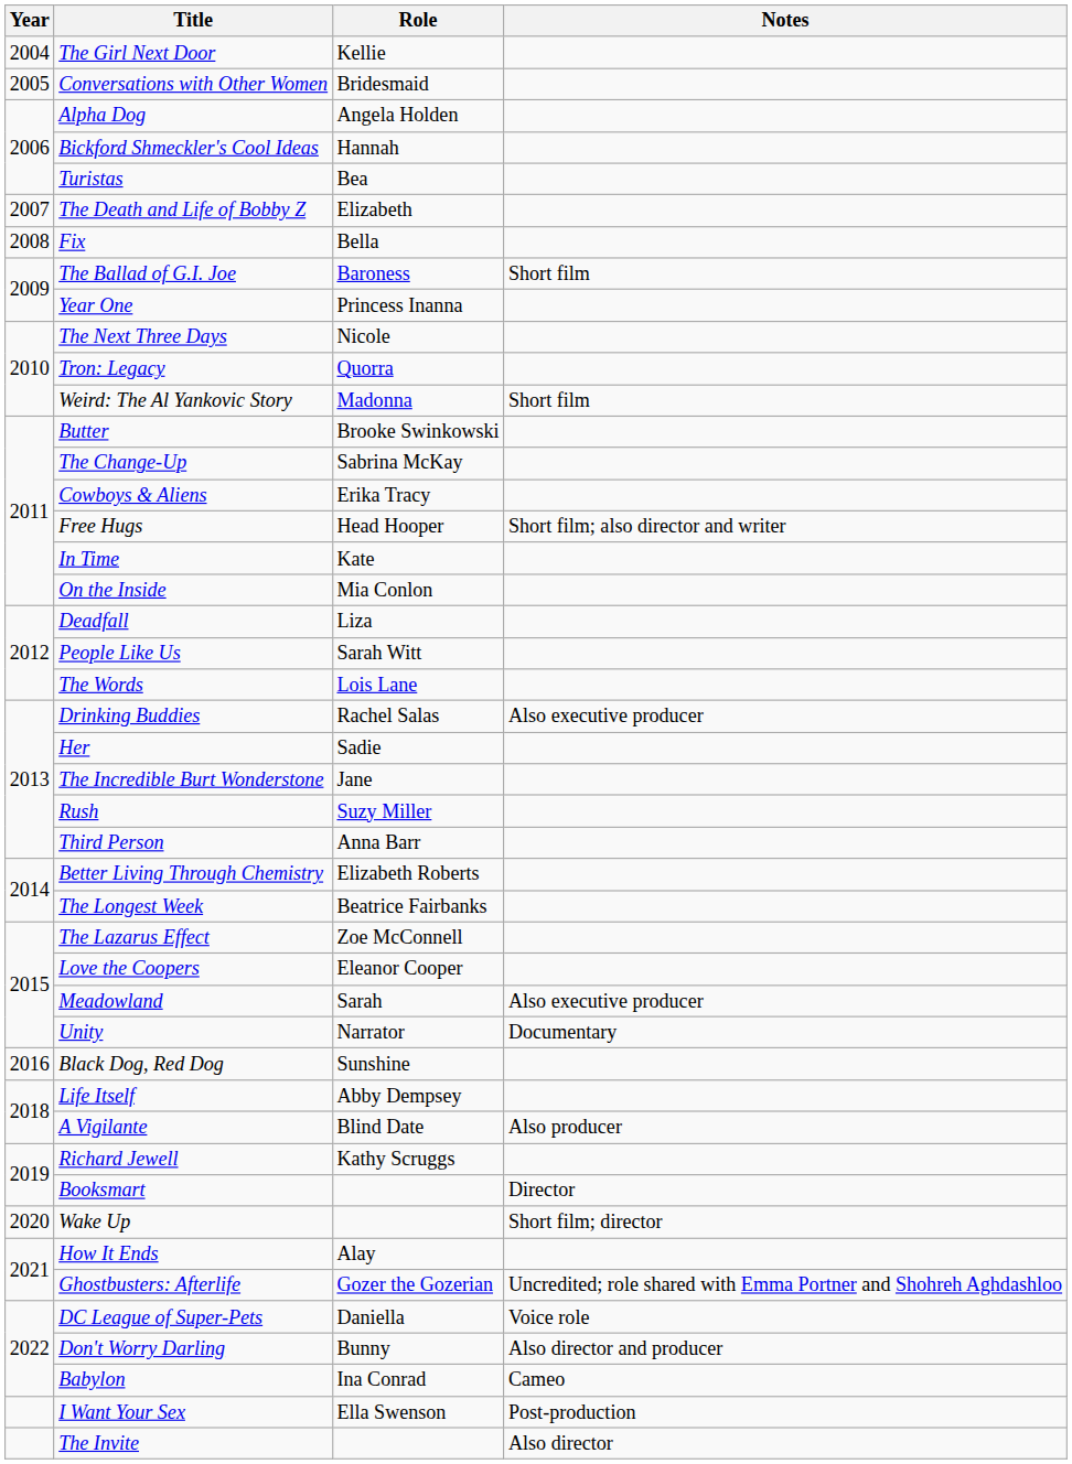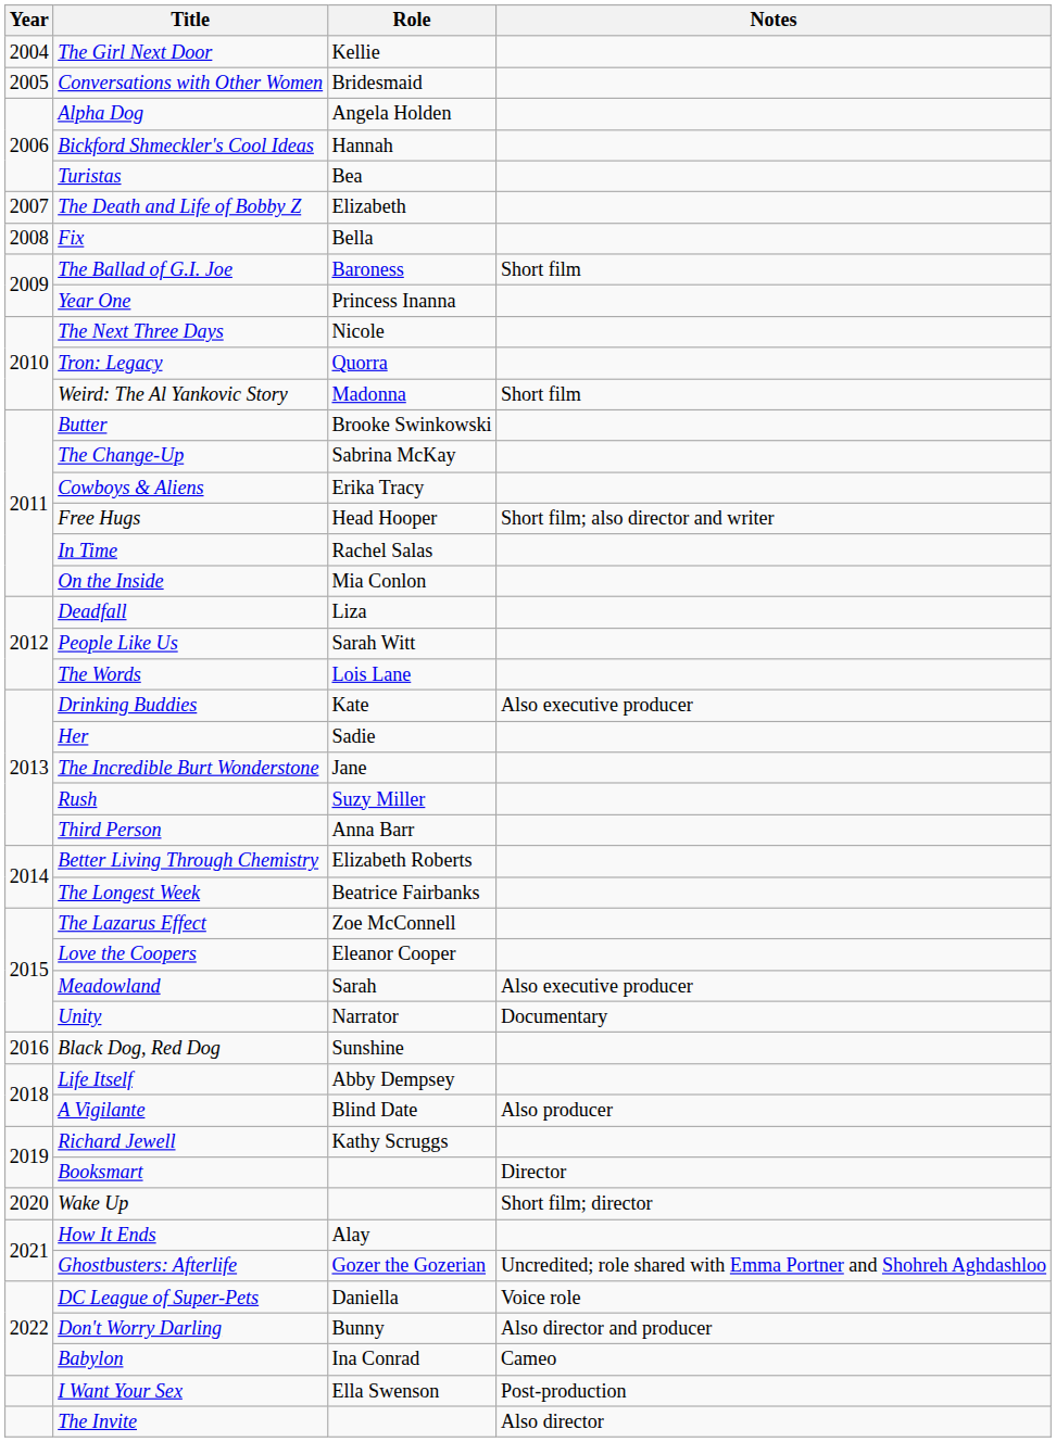 <table class="wikitable sortable">
 <tr>
 <th>Year</th>
 <th>Title</th>
 <th>Role</th>
 <th class="unsortable">Notes</th>
 </tr>
 <tr>
 <td>2004</td>
 <td data-sort-value="Girl Next Door, The"><em><a href='#'>The Girl Next Door</a></em></td>
 <td>Kellie</td>
 <td></td>
 </tr>
 <tr>
 <td>2005</td>
 <td><em><a href='#'>Conversations with Other Women</a></em></td>
 <td>Bridesmaid</td>
 <td></td>
 </tr>
 <tr>
 <td rowspan="3">2006</td>
 <td><em><a href='#'>Alpha Dog</a></em></td>
 <td>Angela Holden</td>
 <td></td>
 </tr>
 <tr>
 <td><em><a href='#'>Bickford Shmeckler's Cool Ideas</a></em></td>
 <td>Hannah</td>
 <td></td>
 </tr>
 <tr>
 <td><em><a href='#'>Turistas</a></em></td>
 <td>Bea</td>
 <td></td>
 </tr>
 <tr>
 <td>2007</td>
 <td data-sort-value="Death and Life of Bobby Z, The"><em><a href='#'>The Death and Life of Bobby Z</a></em></td>
 <td>Elizabeth</td>
 <td></td>
 </tr>
 <tr>
 <td>2008</td>
 <td><em><a href='#'>Fix</a></em></td>
 <td>Bella</td>
 <td></td>
 </tr>
 <tr>
 <td rowspan="2">2009</td>
 <td data-sort-value="Ballad of G.I. Joe, The"><em><a href='#'>The Ballad of G.I. Joe</a></em></td>
 <td><a href='#'>Baroness</a></td>
 <td>Short film</td>
 </tr>
 <tr>
 <td><em><a href='#'>Year One</a></em></td>
 <td>Princess Inanna</td>
 <td></td>
 </tr>
 <tr>
 <td rowspan="3">2010</td>
 <td data-sort-value="Next Three Days, The"><em><a href='#'>The Next Three Days</a></em></td>
 <td>Nicole</td>
 <td></td>
 </tr>
 <tr>
 <td><em><a href='#'>Tron: Legacy</a></em></td>
 <td><a href='#'>Quorra</a></td>
 <td></td>
 </tr>
 <tr>
 <td><em>Weird: The Al Yankovic Story</em></td>
 <td><a href='#'>Madonna</a></td>
 <td>Short film</td>
 </tr>
 <tr>
 <td rowspan="6">2011</td>
 <td><em><a href='#'>Butter</a></em></td>
 <td>Brooke Swinkowski</td>
 <td></td>
 </tr>
 <tr>
 <td data-sort-value="Change-Up, The"><em><a href='#'>The Change-Up</a></em></td>
 <td>Sabrina McKay</td>
 <td></td>
 </tr>
 <tr>
 <td><em><a href='#'>Cowboys & Aliens</a></em></td>
 <td>Erika Tracy</td>
 <td></td>
 </tr>
 <tr>
 <td><em>Free Hugs</em></td>
 <td>Head Hooper</td>
 <td>Short film; also director and writer</td>
 </tr>
 <tr>
 <td><em><a href='#'>In Time</a></em></td>
-<td>Kate</td>
+<td>Rachel Salas</td>
 <td></td>
 </tr>
 <tr>
 <td><em><a href='#'>On the Inside</a></em></td>
 <td>Mia Conlon</td>
 <td></td>
 </tr>
 <tr>
 <td rowspan="3">2012</td>
 <td><em><a href='#'>Deadfall</a></em></td>
 <td>Liza</td>
 <td></td>
 </tr>
 <tr>
 <td><em><a href='#'>People Like Us</a></em></td>
 <td>Sarah Witt</td>
 <td></td>
 </tr>
 <tr>
 <td data-sort-value="Words, The"><em><a href='#'>The Words</a></em></td>
 <td><a href='#'>Lois Lane</a></td>
 <td></td>
 </tr>
 <tr>
 <td rowspan="5">2013</td>
 <td><em><a href='#'>Drinking Buddies</a></em></td>
-<td>Rachel Salas</td>
+<td>Kate</td>
 <td>Also executive producer</td>
 </tr>
 <tr>
 <td><em><a href='#'>Her</a></em></td>
 <td>Sadie</td>
 <td></td>
 </tr>
 <tr>
 <td data-sort-value="Incredible Burt Wonderstone, The"><em><a href='#'>The Incredible Burt Wonderstone</a></em></td>
 <td>Jane</td>
 <td></td>
 </tr>
 <tr>
 <td><em><a href='#'>Rush</a></em></td>
 <td><a href='#'>Suzy Miller</a></td>
 <td></td>
 </tr>
 <tr>
 <td><em><a href='#'>Third Person</a></em></td>
 <td>Anna Barr</td>
 <td></td>
 </tr>
 <tr>
 <td rowspan="2">2014</td>
 <td><em><a href='#'>Better Living Through Chemistry</a></em></td>
 <td>Elizabeth Roberts</td>
 <td></td>
 </tr>
 <tr>
 <td data-sort-value="Longest Week, The"><em><a href='#'>The Longest Week</a></em></td>
 <td>Beatrice Fairbanks</td>
 <td></td>
 </tr>
 <tr>
 <td rowspan="4">2015</td>
 <td data-sort-value="Lazarus Effect, The"><em><a href='#'>The Lazarus Effect</a></em></td>
 <td>Zoe McConnell</td>
 <td></td>
 </tr>
 <tr>
 <td><em><a href='#'>Love the Coopers</a></em></td>
 <td>Eleanor Cooper</td>
 <td></td>
 </tr>
 <tr>
 <td><em><a href='#'>Meadowland</a></em></td>
 <td>Sarah</td>
 <td>Also executive producer</td>
 </tr>
 <tr>
 <td><em><a href='#'>Unity</a></em></td>
 <td>Narrator</td>
 <td>Documentary</td>
 </tr>
 <tr>
 <td>2016</td>
 <td><em>Black Dog, Red Dog</em></td>
 <td>Sunshine</td>
 <td></td>
 </tr>
 <tr>
 <td rowspan="2">2018</td>
 <td><em><a href='#'>Life Itself</a></em></td>
 <td>Abby Dempsey</td>
 <td></td>
 </tr>
 <tr>
 <td data-sort-value="Vigilante, A"><em><a href='#'>A Vigilante</a></em></td>
 <td>Blind Date</td>
 <td>Also producer</td>
 </tr>
 <tr>
 <td rowspan="2">2019</td>
 <td><em><a href='#'>Richard Jewell</a></em></td>
 <td>Kathy Scruggs</td>
 <td></td>
 </tr>
 <tr>
 <td><em><a href='#'>Booksmart</a></em></td>
 <td></td>
 <td>Director</td>
 </tr>
 <tr>
 <td>2020</td>
 <td><em>Wake Up</em></td>
 <td></td>
 <td>Short film; director</td>
 </tr>
 <tr>
 <td rowspan="2">2021</td>
 <td><em><a href='#'>How It Ends</a></em></td>
 <td>Alay</td>
 <td></td>
 </tr>
 <tr>
 <td><em><a href='#'>Ghostbusters: Afterlife</a></em></td>
 <td><a href='#'>Gozer the Gozerian</a></td>
 <td>Uncredited; role shared with <a href='#'>Emma Portner</a> and <a href='#'>Shohreh Aghdashloo</a></td>
 </tr>
 <tr>
 <td rowspan="3">2022</td>
 <td><em><a href='#'>DC League of Super-Pets</a></em></td>
 <td>Daniella</td>
 <td>Voice role</td>
 </tr>
 <tr>
 <td><em><a href='#'>Don't Worry Darling</a></em></td>
 <td>Bunny</td>
 <td>Also director and producer</td>
 </tr>
 <tr>
 <td><em><a href='#'>Babylon</a></em></td>
 <td>Ina Conrad</td>
 <td>Cameo</td>
 </tr>
 <tr>
 <td></td>
 <td><em><a href='#'>I Want Your Sex</a></em></td>
 <td>Ella Swenson</td>
 <td>Post-production</td>
 </tr>
 <tr>
 <td></td>
 <td><em><a href='#'>The Invite</a></em></td>
 <td></td>
 <td>Also director</td>
 </tr>
 </table>
